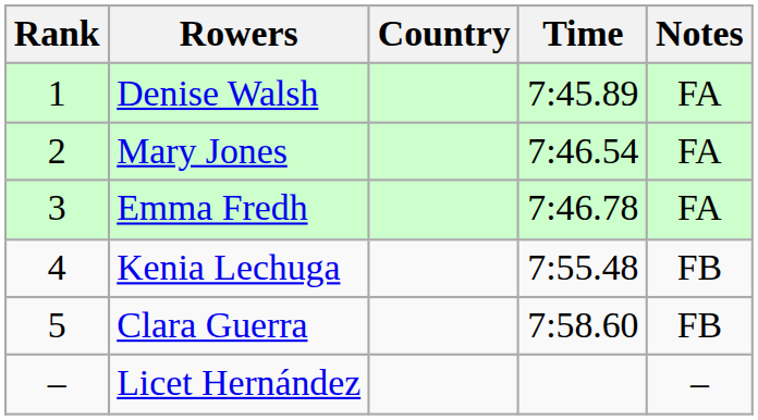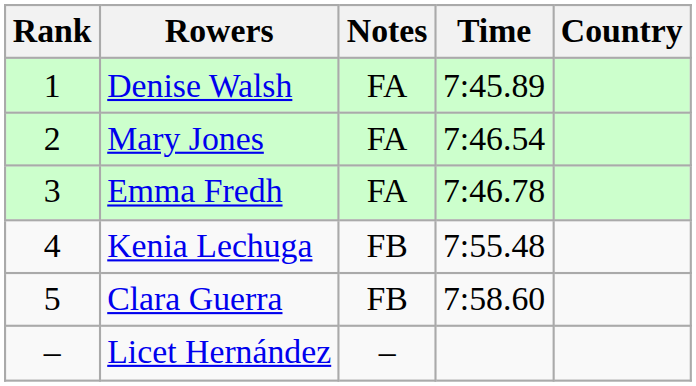 <table class="wikitable" style="text-align:center">
 <tr>
 <th>Rank</th>
 <th>Rowers</th>
+<th>Notes</th>
+<th>Time</th>
 <th>Country</th>
-<th>Time</th>
-<th>Notes</th>
 </tr>
 <tr bgcolor=ccffcc>
 <td>1</td>
 <td align="left"><a href='#'>Denise Walsh</a></td>
+<td>FA</td>
+<td>7:45.89</td>
 <td align="left"></td>
-<td>7:45.89</td>
-<td>FA</td>
 </tr>
 <tr bgcolor=ccffcc>
 <td>2</td>
 <td align="left"><a href='#'>Mary Jones</a></td>
+<td>FA</td>
+<td>7:46.54</td>
 <td align="left"></td>
-<td>7:46.54</td>
-<td>FA</td>
 </tr>
 <tr bgcolor=ccffcc>
 <td>3</td>
 <td align="left"><a href='#'>Emma Fredh</a></td>
+<td>FA</td>
+<td>7:46.78</td>
 <td align="left"></td>
-<td>7:46.78</td>
-<td>FA</td>
 </tr>
 <tr>
 <td>4</td>
 <td align="left"><a href='#'>Kenia Lechuga</a></td>
+<td>FB</td>
+<td>7:55.48</td>
 <td align="left"></td>
-<td>7:55.48</td>
-<td>FB</td>
 </tr>
 <tr>
 <td>5</td>
 <td align="left"><a href='#'>Clara Guerra</a></td>
+<td>FB</td>
+<td>7:58.60</td>
 <td align="left"></td>
-<td>7:58.60</td>
-<td>FB</td>
 </tr>
 <tr>
 <td>–</td>
 <td align="left"><a href='#'>Licet Hernández</a></td>
+<td>–</td>
+<td></td>
 <td align="left"></td>
-<td></td>
-<td>–</td>
 </tr>
 </table>
